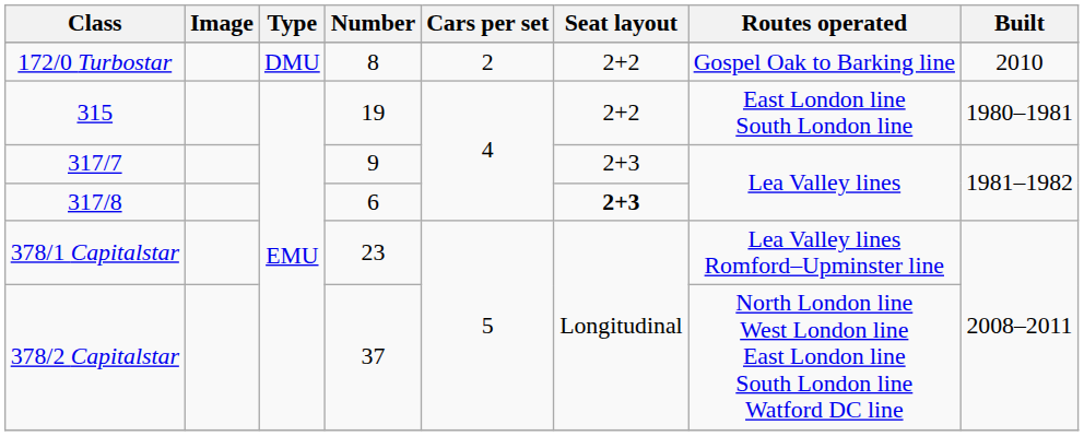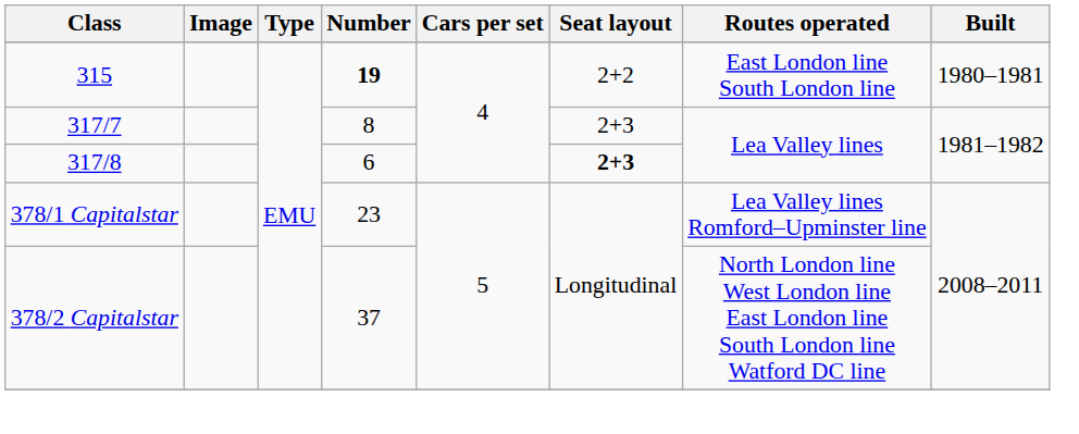 <table class="wikitable" style="text-align: center;">
 <tr ---- bgcolor=#f9f9f9>
 <th>Class</th>
 <th>Image</th>
 <th>Type</th>
 <th>Number</th>
 <th>Cars per set</th>
 <th>Seat layout</th>
 <th>Routes operated</th>
 <th>Built</th>
 </tr>
 <tr ---- bgcolor=#f9f9f9>
 </tr>
 <tr>
-<td><a href='#'>172/0 <em>Turbostar</em></a></td>
-<td></td>
-<td><a href='#'>DMU</a></td>
-<td>8</td>
-<td>2</td>
-<td>2+2</td>
-<td><a href='#'>Gospel Oak to Barking line</a></td>
-<td>2010</td>
-</tr>
-<tr>
 <td><a href='#'>315</a></td>
 <td></td>
 <td rowspan="5"><a href='#'>EMU</a></td>
-<td>19</td>
+<td><strong>19</strong></td>
 <td rowspan="3">4</td>
 <td>2+2</td>
 <td><a href='#'>East London line</a><br><a href='#'>South London line</a></td>
 <td>1980–1981</td>
 </tr>
 <tr>
 <td><a href='#'>317/7</a></td>
 <td></td>
-<td>9</td>
+<td>8</td>
 <td>2+3</td>
 <td rowspan="2"><a href='#'>Lea Valley lines</a></td>
 <td rowspan="2">1981–1982</td>
 </tr>
 <tr>
 <td><a href='#'>317/8</a></td>
 <td></td>
 <td>6</td>
 <td><strong>2+3</strong></td>
 </tr>
 <tr>
 <td><a href='#'>378/1 <em>Capitalstar</em></a></td>
 <td></td>
 <td>23</td>
 <td rowspan="2">5</td>
 <td rowspan="2">Longitudinal</td>
 <td><a href='#'>Lea Valley lines</a><br><a href='#'>Romford–Upminster line</a></td>
 <td rowspan="2">2008–2011</td>
 </tr>
 <tr>
 <td><a href='#'>378/2 <em>Capitalstar</em></a></td>
 <td></td>
 <td>37</td>
 <td><a href='#'>North London line</a><br><a href='#'>West London line</a><br><a href='#'>East London line</a><br><a href='#'>South London line</a><br><a href='#'>Watford DC line</a></td>
 </tr>
 <tr>
 </tr>
 </table>
